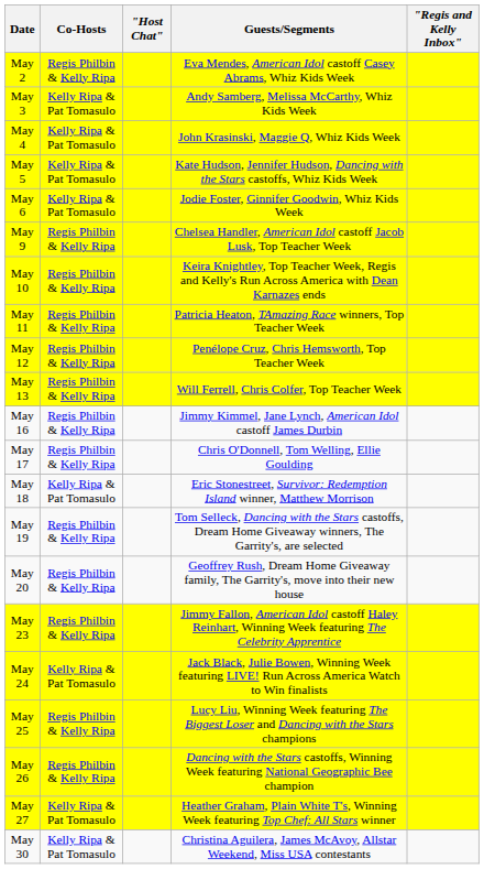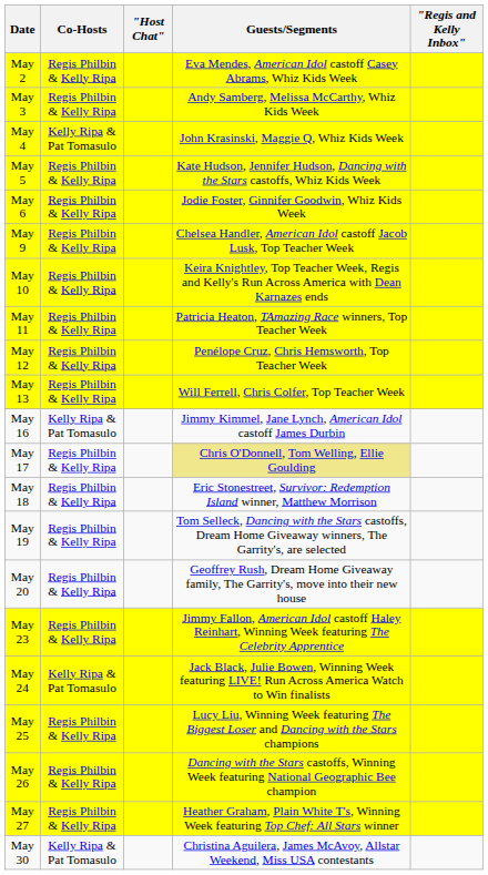 <table class="wikitable sortable" style="text-align:center;">
 <tr>
 <th>Date</th>
 <th>Co-Hosts</th>
 <th><em>"Host Chat"</em></th>
 <th>Guests/Segments</th>
 <th><em>"Regis and Kelly Inbox"</em></th>
 </tr>
 <tr style="background:yellow;">
 <td>May 2</td>
 <td><a href='#'>Regis Philbin</a> & <a href='#'>Kelly Ripa</a></td>
 <td></td>
 <td><a href='#'>Eva Mendes</a>, <em><a href='#'>American Idol</a></em> castoff <a href='#'>Casey Abrams</a>, Whiz Kids Week</td>
 <td></td>
 </tr>
 <tr style="background:yellow;">
 <td>May 3</td>
-<td><a href='#'>Kelly Ripa</a> & Pat Tomasulo</td>
+<td><a href='#'>Regis Philbin</a> & <a href='#'>Kelly Ripa</a></td>
 <td></td>
 <td><a href='#'>Andy Samberg</a>, <a href='#'>Melissa McCarthy</a>, Whiz Kids Week</td>
 <td></td>
 </tr>
 <tr style="background:yellow;">
 <td>May 4</td>
 <td><a href='#'>Kelly Ripa</a> & Pat Tomasulo</td>
 <td></td>
 <td><a href='#'>John Krasinski</a>, <a href='#'>Maggie Q</a>, Whiz Kids Week</td>
 <td></td>
 </tr>
 <tr style="background:yellow;">
 <td>May 5</td>
-<td><a href='#'>Kelly Ripa</a> & Pat Tomasulo</td>
+<td><a href='#'>Regis Philbin</a> & <a href='#'>Kelly Ripa</a></td>
 <td></td>
 <td><a href='#'>Kate Hudson</a>, <a href='#'>Jennifer Hudson</a>, <em><a href='#'>Dancing with the Stars</a></em> castoffs, Whiz Kids Week</td>
 <td></td>
 </tr>
 <tr style="background:yellow;">
 <td>May 6</td>
-<td><a href='#'>Kelly Ripa</a> & Pat Tomasulo</td>
+<td><a href='#'>Regis Philbin</a> & <a href='#'>Kelly Ripa</a></td>
 <td></td>
 <td><a href='#'>Jodie Foster</a>, <a href='#'>Ginnifer Goodwin</a>, Whiz Kids Week</td>
 <td></td>
 </tr>
 <tr style="background:yellow;">
 <td>May 9</td>
 <td><a href='#'>Regis Philbin</a> & <a href='#'>Kelly Ripa</a></td>
 <td></td>
 <td><a href='#'>Chelsea Handler</a>, <em><a href='#'>American Idol</a></em> castoff <a href='#'>Jacob Lusk</a>, Top Teacher Week</td>
 <td></td>
 </tr>
 <tr style="background:yellow;">
 <td>May 10</td>
 <td><a href='#'>Regis Philbin</a> & <a href='#'>Kelly Ripa</a></td>
 <td></td>
 <td><a href='#'>Keira Knightley</a>, Top Teacher Week, Regis and Kelly's Run Across America with <a href='#'>Dean Karnazes</a> ends</td>
 <td></td>
 </tr>
 <tr style="background:yellow;">
 <td>May 11</td>
 <td><a href='#'>Regis Philbin</a> & <a href='#'>Kelly Ripa</a></td>
 <td></td>
 <td><a href='#'>Patricia Heaton</a>, <em><a href='#'>TAmazing Race</a></em> winners, Top Teacher Week</td>
 <td></td>
 </tr>
 <tr style="background:yellow;">
 <td>May 12</td>
 <td><a href='#'>Regis Philbin</a> & <a href='#'>Kelly Ripa</a></td>
 <td></td>
 <td><a href='#'>Penélope Cruz</a>, <a href='#'>Chris Hemsworth</a>, Top Teacher Week</td>
 <td></td>
 </tr>
 <tr style="background:yellow;">
 <td>May 13</td>
 <td><a href='#'>Regis Philbin</a> & <a href='#'>Kelly Ripa</a></td>
 <td></td>
 <td><a href='#'>Will Ferrell</a>, <a href='#'>Chris Colfer</a>, Top Teacher Week</td>
 <td></td>
 </tr>
 <tr>
 <td>May 16</td>
-<td><a href='#'>Regis Philbin</a> & <a href='#'>Kelly Ripa</a></td>
+<td><a href='#'>Kelly Ripa</a> & Pat Tomasulo</td>
 <td></td>
 <td><a href='#'>Jimmy Kimmel</a>, <a href='#'>Jane Lynch</a>, <em><a href='#'>American Idol</a></em> castoff <a href='#'>James Durbin</a></td>
 <td></td>
 </tr>
 <tr>
 <td>May 17</td>
 <td><a href='#'>Regis Philbin</a> & <a href='#'>Kelly Ripa</a></td>
 <td></td>
-<td><a href='#'>Chris O'Donnell</a>, <a href='#'>Tom Welling</a>, <a href='#'>Ellie Goulding</a></td>
+<td style="background: khaki;"><a href='#'>Chris O'Donnell</a>, <a href='#'>Tom Welling</a>, <a href='#'>Ellie Goulding</a></td>
 <td></td>
 </tr>
 <tr>
 <td>May 18</td>
-<td><a href='#'>Kelly Ripa</a> & Pat Tomasulo</td>
+<td><a href='#'>Regis Philbin</a> & <a href='#'>Kelly Ripa</a></td>
 <td></td>
 <td><a href='#'>Eric Stonestreet</a>, <em><a href='#'>Survivor: Redemption Island</a></em> winner, <a href='#'>Matthew Morrison</a></td>
 <td></td>
 </tr>
 <tr>
 <td>May 19</td>
 <td><a href='#'>Regis Philbin</a> & <a href='#'>Kelly Ripa</a></td>
 <td></td>
 <td><a href='#'>Tom Selleck</a>, <em><a href='#'>Dancing with the Stars</a></em> castoffs, Dream Home Giveaway winners, The Garrity's, are selected</td>
 <td></td>
 </tr>
 <tr>
 <td>May 20</td>
 <td><a href='#'>Regis Philbin</a> & <a href='#'>Kelly Ripa</a></td>
 <td></td>
 <td><a href='#'>Geoffrey Rush</a>, Dream Home Giveaway family, The Garrity's, move into their new house</td>
 <td></td>
 </tr>
 <tr style="background:yellow;">
 <td>May 23</td>
 <td><a href='#'>Regis Philbin</a> & <a href='#'>Kelly Ripa</a></td>
 <td></td>
 <td><a href='#'>Jimmy Fallon</a>, <em><a href='#'>American Idol</a></em> castoff <a href='#'>Haley Reinhart</a>, Winning Week featuring <em><a href='#'>The Celebrity Apprentice</a></em></td>
 <td></td>
 </tr>
 <tr style="background:yellow;">
 <td>May 24</td>
 <td><a href='#'>Kelly Ripa</a> & Pat Tomasulo</td>
 <td></td>
 <td><a href='#'>Jack Black</a>, <a href='#'>Julie Bowen</a>, Winning Week featuring <a href='#'>LIVE!</a> Run Across America Watch to Win finalists</td>
 <td></td>
 </tr>
 <tr style="background:yellow;">
 <td>May 25</td>
 <td><a href='#'>Regis Philbin</a> & <a href='#'>Kelly Ripa</a></td>
 <td></td>
 <td><a href='#'>Lucy Liu</a>, Winning Week featuring <em><a href='#'>The Biggest Loser</a></em> and <em><a href='#'>Dancing with the Stars</a></em> champions</td>
 <td></td>
 </tr>
 <tr style="background:yellow;">
 <td>May 26</td>
 <td><a href='#'>Regis Philbin</a> & <a href='#'>Kelly Ripa</a></td>
 <td></td>
 <td><em><a href='#'>Dancing with the Stars</a></em> castoffs, Winning Week featuring <a href='#'>National Geographic Bee</a> champion</td>
 <td></td>
 </tr>
 <tr style="background:yellow;">
 <td>May 27</td>
-<td><a href='#'>Kelly Ripa</a> & Pat Tomasulo</td>
+<td><a href='#'>Regis Philbin</a> & <a href='#'>Kelly Ripa</a></td>
 <td></td>
 <td><a href='#'>Heather Graham</a>, <a href='#'>Plain White T's</a>, Winning Week featuring <em><a href='#'>Top Chef: All Stars</a></em> winner</td>
 <td></td>
 </tr>
 <tr>
 <td>May 30</td>
 <td><a href='#'>Kelly Ripa</a> & Pat Tomasulo</td>
 <td></td>
 <td><a href='#'>Christina Aguilera</a>, <a href='#'>James McAvoy</a>, <a href='#'>Allstar Weekend</a>, <a href='#'>Miss USA</a> contestants</td>
 <td></td>
 </tr>
 </table>
